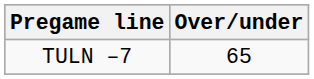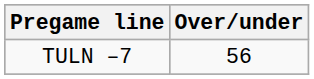 <table class="wikitable">
 <tr align="center">
 <th style=>Pregame line</th>
 <th style=>Over/under</th>
 </tr>
 <tr align="center">
 <td>TULN –7</td>
-<td>65</td>
+<td>56</td>
 </tr>
 </table>
